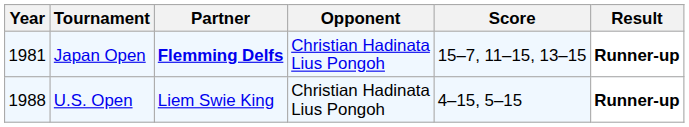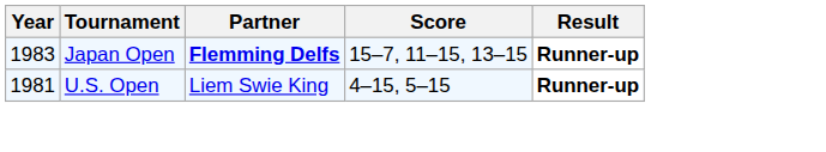 <table class="sortable wikitable" style="font-size: 95%;">
 <tr>
 <th>Year</th>
 <th>Tournament</th>
 <th>Partner</th>
-<th>Opponent</th>
 <th>Score</th>
 <th>Result</th>
 </tr>
 <tr style="background:#f0f8ff;">
-<td align="center">1981</td>
+<td align="center">1983</td>
 <td align="left"><a href='#'>Japan Open</a></td>
 <td align="left"><strong> <a href='#'>Flemming Delfs</a></strong></td>
-<td align="left"> <a href='#'>Christian Hadinata</a> <br>  <a href='#'>Lius Pongoh</a></td>
 <td align="left">15–7, 11–15, 13–15</td>
 <td style="text-align:left; background:white"> <strong>Runner-up</strong></td>
 </tr>
 <tr style="background:#f0f8ff;">
-<td align="center">1988</td>
+<td align="center">1981</td>
 <td align="left"><a href='#'>U.S. Open</a></td>
 <td align="left"> <a href='#'>Liem Swie King</a></td>
-<td align="left"> Christian Hadinata <br>  Lius Pongoh</td>
 <td align="left">4–15, 5–15</td>
 <td style="text-align:left; background:white"> <strong>Runner-up</strong></td>
 </tr>
 </table>
